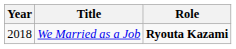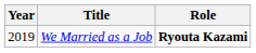 <table class="wikitable">
 <tr>
 <th>Year</th>
 <th>Title</th>
 <th>Role</th>
 </tr>
 <tr>
-<td>2018</td>
+<td>2019</td>
 <td><a href='#'><em>We Married as a Job</em></a></td>
 <td><strong>Ryouta Kazami</strong></td>
 </tr>
 </table>
